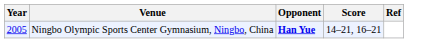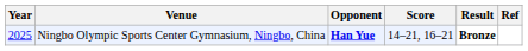 <table class="sortable wikitable" style="font-size: 90%">
 <tr>
 <th>Year</th>
 <th>Venue</th>
 <th>Opponent</th>
 <th>Score</th>
+<th>Result</th>
 <th>Ref</th>
 </tr>
 <tr style="background:#ECF2FF">
-<td align="center"><a href='#'>2005</a></td>
+<td align="center"><a href='#'>2025</a></td>
 <td align="left">Ningbo Olympic Sports Center Gymnasium, <a href='#'>Ningbo</a>, China</td>
 <td align="left"><strong> <a href='#'>Han Yue</a></strong></td>
 <td align="left">14–21, 16–21</td>
+<td style="text-align:left; background:white"> <strong>Bronze</strong></td>
 <td style="text-align:center; background: white"></td>
 </tr>
 </table>
